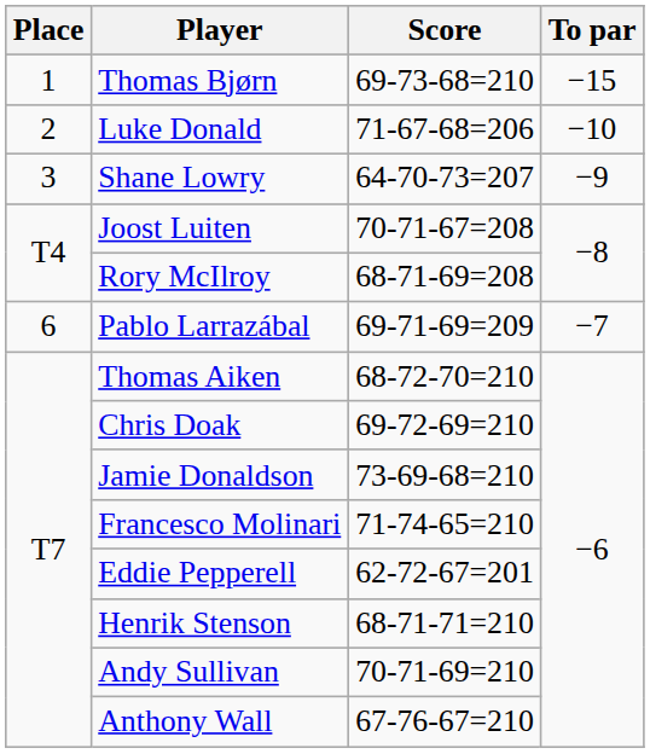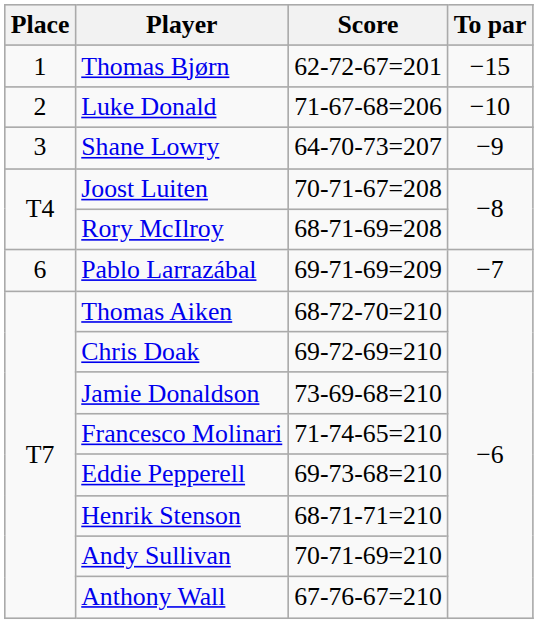 <table class="wikitable">
 <tr>
 <th>Place</th>
 <th>Player</th>
 <th>Score</th>
 <th>To par</th>
 </tr>
 <tr>
 <td align=center>1</td>
 <td> <a href='#'>Thomas Bjørn</a></td>
-<td>69-73-68=210</td>
+<td>62-72-67=201</td>
 <td align=center>−15</td>
 </tr>
 <tr>
 <td align=center>2</td>
 <td> <a href='#'>Luke Donald</a></td>
 <td>71-67-68=206</td>
 <td align=center>−10</td>
 </tr>
 <tr>
 <td align=center>3</td>
 <td> <a href='#'>Shane Lowry</a></td>
 <td>64-70-73=207</td>
 <td align=center>−9</td>
 </tr>
 <tr>
 <td align=center rowspan=2>T4</td>
 <td> <a href='#'>Joost Luiten</a></td>
 <td>70-71-67=208</td>
 <td align=center rowspan=2>−8</td>
 </tr>
 <tr>
 <td> <a href='#'>Rory McIlroy</a></td>
 <td>68-71-69=208</td>
 </tr>
 <tr>
 <td align=center>6</td>
 <td> <a href='#'>Pablo Larrazábal</a></td>
 <td>69-71-69=209</td>
 <td align=center>−7</td>
 </tr>
 <tr>
 <td align=center rowspan=8>T7</td>
 <td> <a href='#'>Thomas Aiken</a></td>
 <td>68-72-70=210</td>
 <td align=center rowspan=8>−6</td>
 </tr>
 <tr>
 <td> <a href='#'>Chris Doak</a></td>
 <td>69-72-69=210</td>
 </tr>
 <tr>
 <td> <a href='#'>Jamie Donaldson</a></td>
 <td>73-69-68=210</td>
 </tr>
 <tr>
 <td> <a href='#'>Francesco Molinari</a></td>
 <td>71-74-65=210</td>
 </tr>
 <tr>
 <td> <a href='#'>Eddie Pepperell</a></td>
-<td>62-72-67=201</td>
+<td>69-73-68=210</td>
 </tr>
 <tr>
 <td> <a href='#'>Henrik Stenson</a></td>
 <td>68-71-71=210</td>
 </tr>
 <tr>
 <td> <a href='#'>Andy Sullivan</a></td>
 <td>70-71-69=210</td>
 </tr>
 <tr>
 <td> <a href='#'>Anthony Wall</a></td>
 <td>67-76-67=210</td>
 </tr>
 </table>
